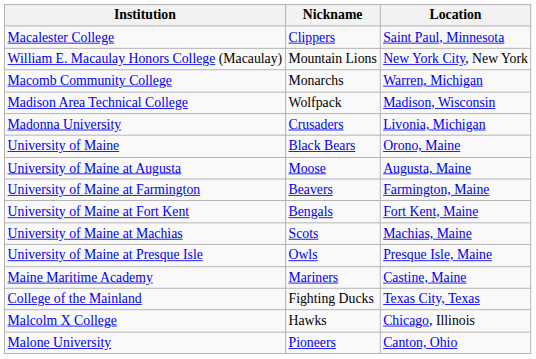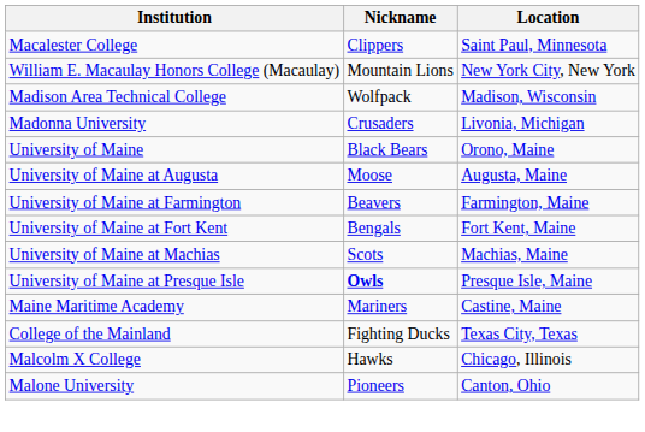 <table class="wikitable">
 <tr>
 <th>Institution</th>
 <th>Nickname</th>
 <th>Location</th>
 </tr>
 <tr>
 <td><a href='#'>Macalester College</a></td>
 <td><a href='#'>Clippers</a></td>
 <td><a href='#'>Saint Paul, Minnesota</a></td>
 </tr>
 <tr>
 <td><a href='#'>William E. Macaulay Honors College</a> (Macaulay)</td>
 <td>Mountain Lions</td>
 <td><a href='#'>New York City</a>, New York</td>
-</tr>
-<tr>
-<td><a href='#'>Macomb Community College</a></td>
-<td>Monarchs</td>
-<td><a href='#'>Warren, Michigan</a></td>
 </tr>
 <tr>
 <td><a href='#'>Madison Area Technical College</a></td>
 <td>Wolfpack</td>
 <td><a href='#'>Madison, Wisconsin</a></td>
 </tr>
 <tr>
 <td><a href='#'>Madonna University</a></td>
 <td><a href='#'>Crusaders</a></td>
 <td><a href='#'>Livonia, Michigan</a></td>
 </tr>
 <tr>
 <td><a href='#'>University of Maine</a></td>
 <td><a href='#'>Black Bears</a></td>
 <td><a href='#'>Orono, Maine</a></td>
 </tr>
 <tr>
 <td><a href='#'>University of Maine at Augusta</a></td>
 <td><a href='#'>Moose</a></td>
 <td><a href='#'>Augusta, Maine</a></td>
 </tr>
 <tr>
 <td><a href='#'>University of Maine at Farmington</a></td>
 <td><a href='#'>Beavers</a></td>
 <td><a href='#'>Farmington, Maine</a></td>
 </tr>
 <tr>
 <td><a href='#'>University of Maine at Fort Kent</a></td>
 <td><a href='#'>Bengals</a></td>
 <td><a href='#'>Fort Kent, Maine</a></td>
 </tr>
 <tr>
 <td><a href='#'>University of Maine at Machias</a></td>
 <td><a href='#'>Scots</a></td>
 <td><a href='#'>Machias, Maine</a></td>
 </tr>
 <tr>
 <td><a href='#'>University of Maine at Presque Isle</a></td>
-<td><a href='#'>Owls</a></td>
+<td><strong><a href='#'>Owls</a></strong></td>
 <td><a href='#'>Presque Isle, Maine</a></td>
 </tr>
 <tr>
 <td><a href='#'>Maine Maritime Academy</a></td>
 <td><a href='#'>Mariners</a></td>
 <td><a href='#'>Castine, Maine</a></td>
 </tr>
 <tr>
 <td><a href='#'>College of the Mainland</a></td>
 <td>Fighting Ducks</td>
 <td><a href='#'>Texas City, Texas</a></td>
 </tr>
 <tr>
 <td><a href='#'>Malcolm X College</a></td>
 <td>Hawks</td>
 <td><a href='#'>Chicago</a>, Illinois</td>
 </tr>
 <tr>
 <td><a href='#'>Malone University</a></td>
 <td><a href='#'>Pioneers</a></td>
 <td><a href='#'>Canton, Ohio</a></td>
 </tr>
 </table>
